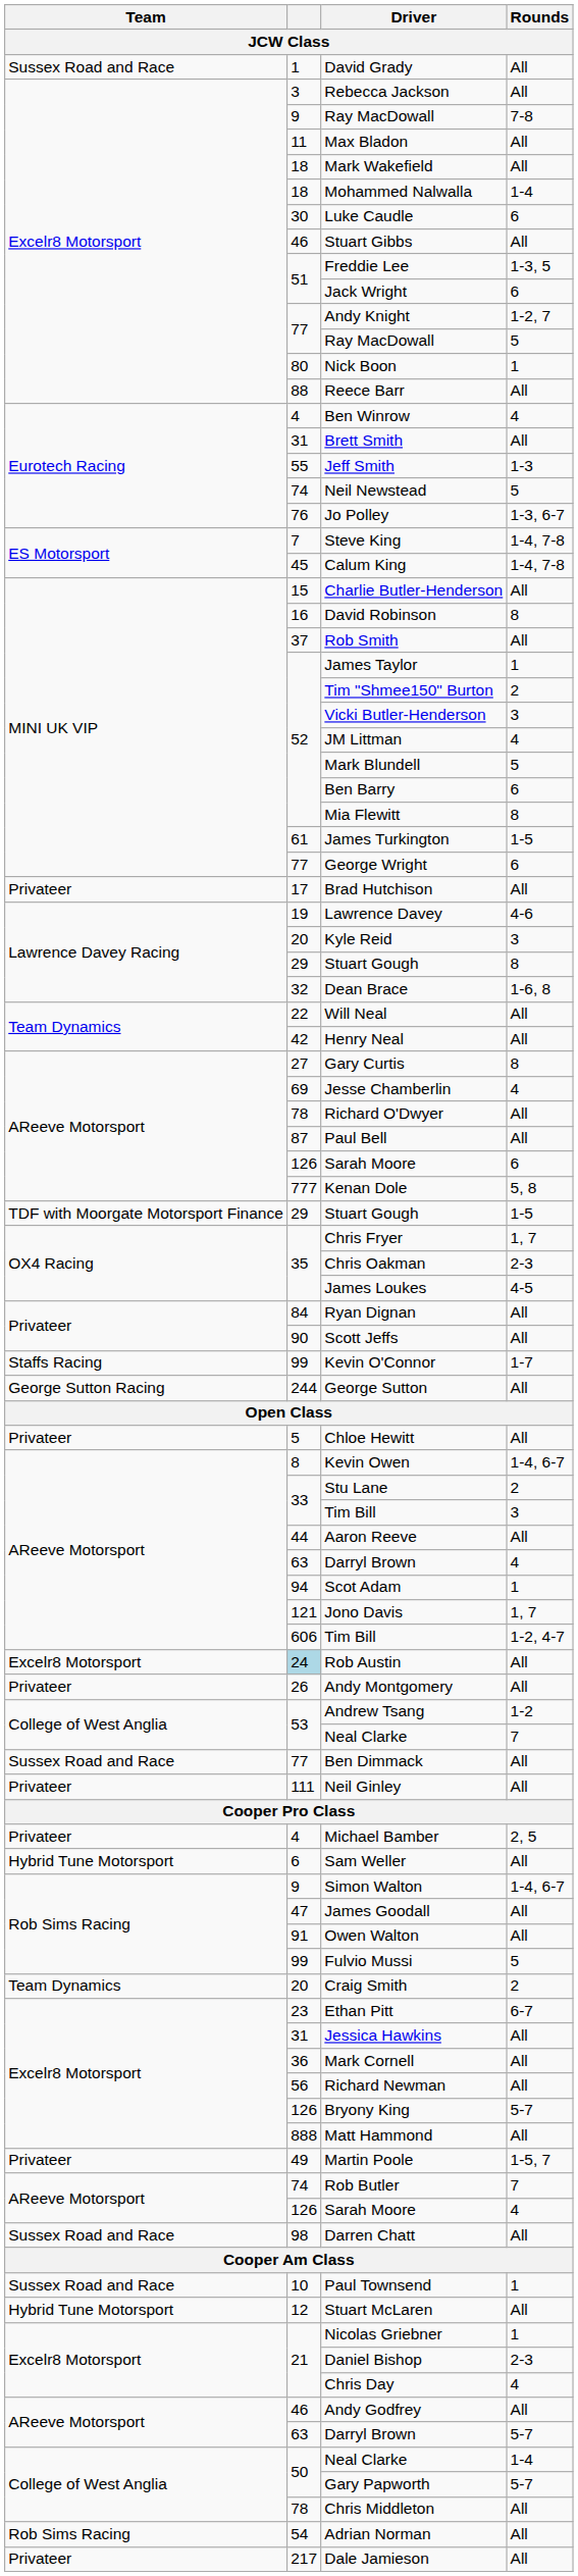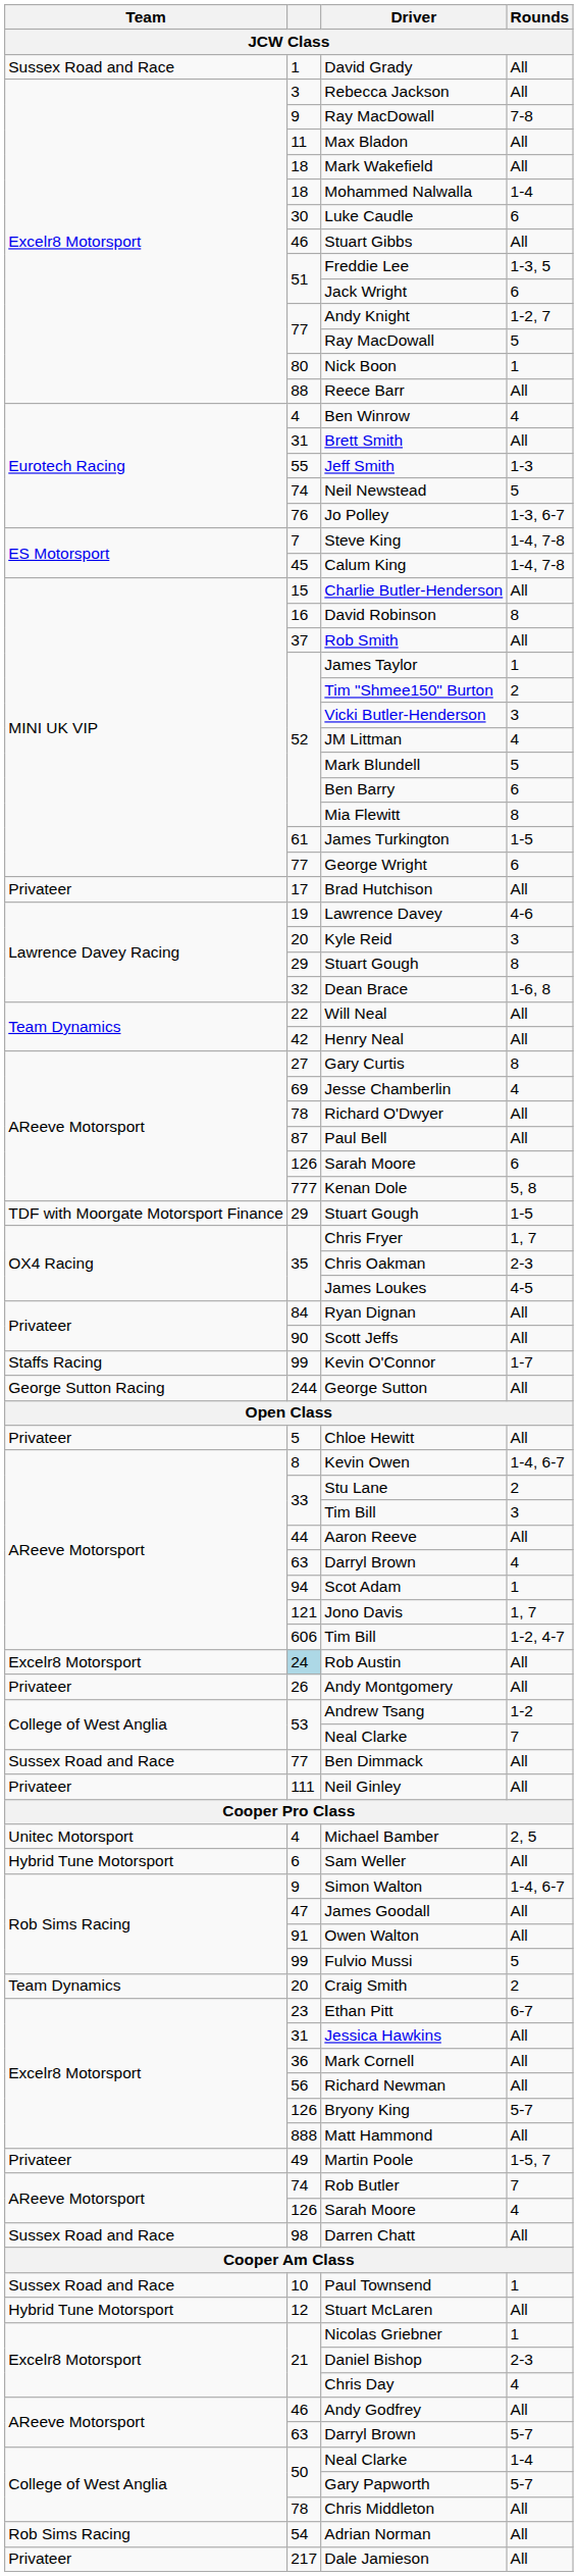 <table class="wikitable" style="font-size: 85%;">
 <tr>
 <th>Team</th>
 <th></th>
 <th>Driver</th>
 <th>Rounds</th>
 </tr>
 <tr>
 <th colspan=4>JCW Class</th>
 </tr>
 <tr>
 <td rowspan=1>Sussex Road and Race</td>
 <td>1</td>
 <td> David Grady </td>
 <td>All</td>
 </tr>
 <tr>
 <td rowspan=13><a href='#'>Excelr8 Motorsport</a></td>
 <td>3</td>
 <td> Rebecca Jackson </td>
 <td>All</td>
 </tr>
 <tr>
 <td>9</td>
 <td> Ray MacDowall</td>
 <td>7-8</td>
 </tr>
 <tr>
 <td>11</td>
 <td> Max Bladon </td>
 <td>All</td>
 </tr>
 <tr>
 <td>18</td>
 <td> Mark Wakefield </td>
 <td>All</td>
 </tr>
 <tr>
 <td>18</td>
 <td> Mohammed Nalwalla </td>
 <td>1-4</td>
 </tr>
 <tr>
 <td>30</td>
 <td> Luke Caudle</td>
 <td>6</td>
 </tr>
 <tr>
 <td>46</td>
 <td> Stuart Gibbs</td>
 <td>All</td>
 </tr>
 <tr>
 <td rowspan=2>51</td>
 <td> Freddie Lee</td>
 <td>1-3, 5</td>
 </tr>
 <tr>
 <td> Jack Wright</td>
 <td>6</td>
 </tr>
 <tr>
 <td rowspan=2>77</td>
 <td> Andy Knight</td>
 <td>1-2, 7</td>
 </tr>
 <tr>
 <td> Ray MacDowall</td>
 <td>5</td>
 </tr>
 <tr>
 <td>80</td>
 <td> Nick Boon</td>
 <td>1</td>
 </tr>
 <tr>
 <td>88</td>
 <td> Reece Barr </td>
 <td>All</td>
 </tr>
 <tr>
 <td rowspan=5><a href='#'>Eurotech Racing</a></td>
 <td>4</td>
 <td> Ben Winrow</td>
 <td>4</td>
 </tr>
 <tr>
 <td>31</td>
 <td> <a href='#'>Brett Smith</a></td>
 <td>All</td>
 </tr>
 <tr>
 <td>55</td>
 <td> <a href='#'>Jeff Smith</a></td>
 <td>1-3</td>
 </tr>
 <tr>
 <td>74</td>
 <td> Neil Newstead</td>
 <td>5</td>
 </tr>
 <tr>
 <td>76</td>
 <td> Jo Polley </td>
 <td>1-3, 6-7</td>
 </tr>
 <tr>
 <td rowspan=2><a href='#'>ES Motorsport</a></td>
 <td>7</td>
 <td> Steve King</td>
 <td>1-4, 7-8</td>
 </tr>
 <tr>
 <td>45</td>
 <td> Calum King</td>
 <td>1-4, 7-8</td>
 </tr>
 <tr>
 <td rowspan=12>MINI UK VIP</td>
 <td>15</td>
 <td nowrap> <a href='#'>Charlie Butler-Henderson</a></td>
 <td>All</td>
 </tr>
 <tr>
 <td>16</td>
 <td> David Robinson</td>
 <td>8</td>
 </tr>
 <tr>
 <td>37</td>
 <td> <a href='#'>Rob Smith</a></td>
 <td>All</td>
 </tr>
 <tr>
 <td rowspan=7>52</td>
 <td> James Taylor</td>
 <td>1</td>
 </tr>
 <tr>
 <td> <a href='#'>Tim "Shmee150" Burton</a></td>
 <td>2</td>
 </tr>
 <tr>
 <td> <a href='#'>Vicki Butler-Henderson</a></td>
 <td>3</td>
 </tr>
 <tr>
 <td> JM Littman</td>
 <td>4</td>
 </tr>
 <tr>
 <td> Mark Blundell</td>
 <td>5</td>
 </tr>
 <tr>
 <td> Ben Barry</td>
 <td>6</td>
 </tr>
 <tr>
 <td> Mia Flewitt</td>
 <td>8</td>
 </tr>
 <tr>
 <td>61</td>
 <td> James Turkington</td>
 <td>1-5</td>
 </tr>
 <tr>
 <td>77</td>
 <td> George Wright</td>
 <td>6</td>
 </tr>
 <tr>
 <td rowspan=1>Privateer</td>
 <td>17</td>
 <td> Brad Hutchison</td>
 <td>All</td>
 </tr>
 <tr>
 <td rowspan=4>Lawrence Davey Racing</td>
 <td>19</td>
 <td> Lawrence Davey</td>
 <td>4-6</td>
 </tr>
 <tr>
 <td>20</td>
 <td> Kyle Reid</td>
 <td>3</td>
 </tr>
 <tr>
 <td>29</td>
 <td> Stuart Gough</td>
 <td>8</td>
 </tr>
 <tr>
 <td>32</td>
 <td> Dean Brace </td>
 <td>1-6, 8</td>
 </tr>
 <tr>
 <td rowspan=2><a href='#'>Team Dynamics</a></td>
 <td>22</td>
 <td> Will Neal </td>
 <td>All</td>
 </tr>
 <tr>
 <td>42</td>
 <td> Henry Neal </td>
 <td>All</td>
 </tr>
 <tr>
 <td rowspan=6>AReeve Motorsport</td>
 <td>27</td>
 <td> Gary Curtis</td>
 <td>8</td>
 </tr>
 <tr>
 <td>69</td>
 <td> Jesse Chamberlin</td>
 <td>4</td>
 </tr>
 <tr>
 <td>78</td>
 <td> Richard O'Dwyer </td>
 <td>All</td>
 </tr>
 <tr>
 <td>87</td>
 <td> Paul Bell </td>
 <td>All</td>
 </tr>
 <tr>
 <td>126</td>
 <td> Sarah Moore</td>
 <td>6</td>
 </tr>
 <tr>
 <td>777</td>
 <td> Kenan Dole</td>
 <td>5, 8</td>
 </tr>
 <tr>
 <td rowspan=1>TDF with Moorgate Motorsport Finance</td>
 <td>29</td>
 <td> Stuart Gough </td>
 <td>1-5</td>
 </tr>
 <tr>
 <td rowspan=3>OX4 Racing</td>
 <td rowspan=3>35</td>
 <td> Chris Fryer</td>
 <td>1, 7</td>
 </tr>
 <tr>
 <td> Chris Oakman</td>
 <td>2-3</td>
 </tr>
 <tr>
 <td> James Loukes</td>
 <td>4-5</td>
 </tr>
 <tr>
 <td rowspan=2>Privateer</td>
 <td>84</td>
 <td> Ryan Dignan</td>
 <td>All</td>
 </tr>
 <tr>
 <td>90</td>
 <td> Scott Jeffs </td>
 <td>All</td>
 </tr>
 <tr>
 <td rowspan=1>Staffs Racing</td>
 <td>99</td>
 <td> Kevin O'Connor</td>
 <td>1-7</td>
 </tr>
 <tr>
 <td rowspan=1>George Sutton Racing</td>
 <td>244</td>
 <td> George Sutton </td>
 <td>All</td>
 </tr>
 <tr>
 <th colspan=4>Open Class</th>
 </tr>
 <tr>
 <td rowspan=1>Privateer</td>
 <td>5</td>
 <td> Chloe Hewitt</td>
 <td>All</td>
 </tr>
 <tr>
 <td rowspan=8>AReeve Motorsport</td>
 <td>8</td>
 <td> Kevin Owen </td>
 <td>1-4, 6-7</td>
 </tr>
 <tr>
 <td rowspan=2>33</td>
 <td> Stu Lane</td>
 <td>2</td>
 </tr>
 <tr>
 <td> Tim Bill</td>
 <td>3</td>
 </tr>
 <tr>
 <td>44</td>
 <td> Aaron Reeve</td>
 <td>All</td>
 </tr>
 <tr>
 <td>63</td>
 <td> Darryl Brown</td>
 <td>4</td>
 </tr>
 <tr>
 <td>94</td>
 <td> Scot Adam</td>
 <td>1</td>
 </tr>
 <tr>
 <td>121</td>
 <td> Jono Davis</td>
 <td>1, 7</td>
 </tr>
 <tr>
 <td>606</td>
 <td> Tim Bill</td>
 <td>1-2, 4-7</td>
 </tr>
 <tr>
 <td rowspan=1>Excelr8 Motorsport</td>
 <td style="background: lightblue;">24</td>
 <td> Rob Austin</td>
 <td>All</td>
 </tr>
 <tr>
 <td rowspan=1>Privateer</td>
 <td>26</td>
 <td> Andy Montgomery</td>
 <td>All</td>
 </tr>
 <tr>
 <td rowspan=2>College of West Anglia</td>
 <td rowspan=2>53</td>
 <td> Andrew Tsang</td>
 <td>1-2</td>
 </tr>
 <tr>
 <td> Neal Clarke</td>
 <td>7</td>
 </tr>
 <tr>
 <td rowspan=1>Sussex Road and Race</td>
 <td>77</td>
 <td> Ben Dimmack</td>
 <td>All</td>
 </tr>
 <tr>
 <td rowspan=1>Privateer</td>
 <td>111</td>
 <td> Neil Ginley</td>
 <td>All</td>
 </tr>
 <tr>
 <th colspan=4>Cooper Pro Class</th>
 </tr>
 <tr>
-<td rowspan=1>Privateer</td>
+<td rowspan=1>Unitec Motorsport</td>
 <td>4</td>
 <td> Michael Bamber</td>
 <td>2, 5</td>
 </tr>
 <tr>
 <td rowspan=1>Hybrid Tune Motorsport</td>
 <td>6</td>
 <td> Sam Weller </td>
 <td>All</td>
 </tr>
 <tr>
 <td rowspan=4>Rob Sims Racing</td>
 <td>9</td>
 <td> Simon Walton</td>
 <td>1-4, 6-7</td>
 </tr>
 <tr>
 <td>47</td>
 <td> James Goodall</td>
 <td>All</td>
 </tr>
 <tr>
 <td>91</td>
 <td> Owen Walton</td>
 <td>All</td>
 </tr>
 <tr>
 <td>99</td>
 <td> Fulvio Mussi</td>
 <td>5</td>
 </tr>
 <tr>
 <td rowspan=1>Team Dynamics</td>
 <td>20</td>
 <td> Craig Smith</td>
 <td>2</td>
 </tr>
 <tr>
 <td rowspan=6>Excelr8 Motorsport</td>
 <td>23</td>
 <td> Ethan Pitt</td>
 <td>6-7</td>
 </tr>
 <tr>
 <td>31</td>
 <td> <a href='#'>Jessica Hawkins</a></td>
 <td>All</td>
 </tr>
 <tr>
 <td>36</td>
 <td> Mark Cornell</td>
 <td>All</td>
 </tr>
 <tr>
 <td>56</td>
 <td> Richard Newman</td>
 <td>All</td>
 </tr>
 <tr>
 <td>126</td>
 <td> Bryony King</td>
 <td>5-7</td>
 </tr>
 <tr>
 <td>888</td>
 <td> Matt Hammond</td>
 <td>All</td>
 </tr>
 <tr>
 <td rowspan=1>Privateer</td>
 <td>49</td>
 <td> Martin Poole</td>
 <td>1-5, 7</td>
 </tr>
 <tr>
 <td rowspan=2>AReeve Motorsport</td>
 <td>74</td>
 <td> Rob Butler</td>
 <td>7</td>
 </tr>
 <tr>
 <td>126</td>
 <td> Sarah Moore</td>
 <td>4</td>
 </tr>
 <tr>
 <td rowspan=1>Sussex Road and Race</td>
 <td>98</td>
 <td> Darren Chatt</td>
 <td>All</td>
 </tr>
 <tr>
 <th colspan=4>Cooper Am Class</th>
 </tr>
 <tr>
 <td rowspan=1>Sussex Road and Race</td>
 <td>10</td>
 <td> Paul Townsend</td>
 <td>1</td>
 </tr>
 <tr>
 <td rowspan=1>Hybrid Tune Motorsport</td>
 <td>12</td>
 <td> Stuart McLaren </td>
 <td>All</td>
 </tr>
 <tr>
 <td rowspan=3>Excelr8 Motorsport</td>
 <td rowspan=3>21</td>
 <td> Nicolas Griebner</td>
 <td>1</td>
 </tr>
 <tr>
 <td> Daniel Bishop</td>
 <td>2-3</td>
 </tr>
 <tr>
 <td> Chris Day</td>
 <td>4</td>
 </tr>
 <tr>
 <td rowspan=2>AReeve Motorsport</td>
 <td>46</td>
 <td> Andy Godfrey</td>
 <td>All</td>
 </tr>
 <tr>
 <td>63</td>
 <td> Darryl Brown</td>
 <td>5-7</td>
 </tr>
 <tr>
 <td rowspan=3>College of West Anglia</td>
 <td rowspan=2>50</td>
 <td> Neal Clarke</td>
 <td>1-4</td>
 </tr>
 <tr>
 <td> Gary Papworth</td>
 <td>5-7</td>
 </tr>
 <tr>
 <td>78</td>
 <td> Chris Middleton</td>
 <td>All</td>
 </tr>
 <tr>
 <td rowspan=1>Rob Sims Racing</td>
 <td>54</td>
 <td> Adrian Norman</td>
 <td>All</td>
 </tr>
 <tr>
 <td rowspan=1>Privateer</td>
 <td>217</td>
 <td> Dale Jamieson</td>
 <td>All</td>
 </tr>
 <tr>
 </tr>
 </table>
